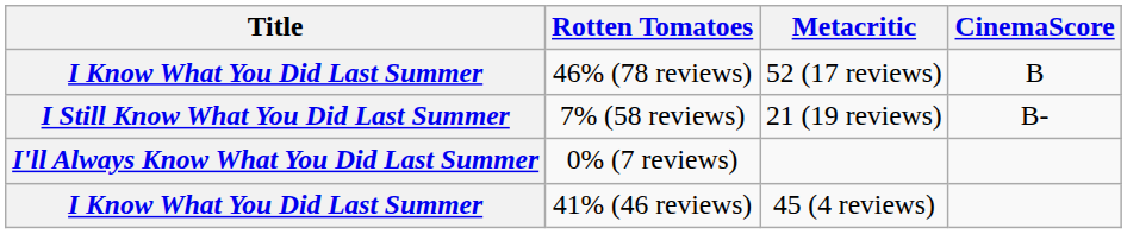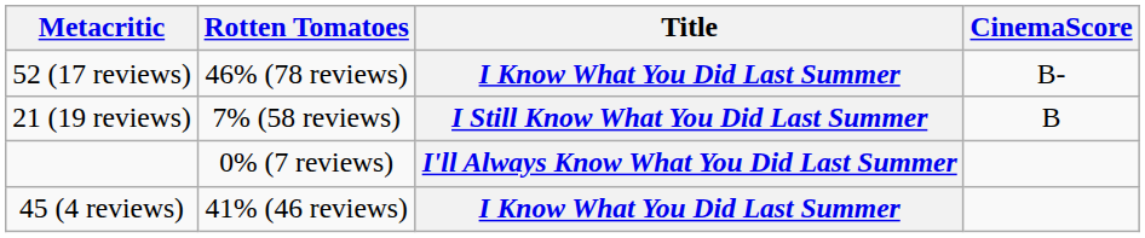 <table class="wikitable plainrowheaders" style="text-align:center;">
 <tr>
+<th><a href='#'>Metacritic</a></th>
+<th><a href='#'>Rotten Tomatoes</a></th>
 <th>Title</th>
-<th><a href='#'>Rotten Tomatoes</a></th>
-<th><a href='#'>Metacritic</a></th>
 <th><a href='#'>CinemaScore</a></th>
 </tr>
 <tr>
+<td>52 (17 reviews)</td>
+<td>46% (78 reviews)</td>
 <th scope="row"><em><a href='#'>I Know What You Did Last Summer</a></em> </th>
-<td>46% (78 reviews)</td>
-<td>52 (17 reviews)</td>
+<td>B-</td>
+</tr>
+<tr>
+<td>21 (19 reviews)</td>
+<td>7% (58 reviews)</td>
+<th scope="row"><em><a href='#'>I Still Know What You Did Last Summer</a></em></th>
 <td>B</td>
 </tr>
 <tr>
-<th scope="row"><em><a href='#'>I Still Know What You Did Last Summer</a></em></th>
-<td>7% (58 reviews)</td>
-<td>21 (19 reviews)</td>
-<td>B-</td>
-</tr>
-<tr>
+<td></td>
+<td>0% (7 reviews)</td>
 <th scope="row"><em><a href='#'>I'll Always Know What You Did Last Summer</a></em></th>
-<td>0% (7 reviews)</td>
-<td></td>
 <td></td>
 </tr>
 <tr>
+<td>45 (4 reviews)</td>
+<td>41% (46 reviews)</td>
 <th scope="row"><em><a href='#'>I Know What You Did Last Summer</a></em> </th>
-<td>41% (46 reviews)</td>
-<td>45 (4 reviews)</td>
 <td></td>
 </tr>
 </table>
